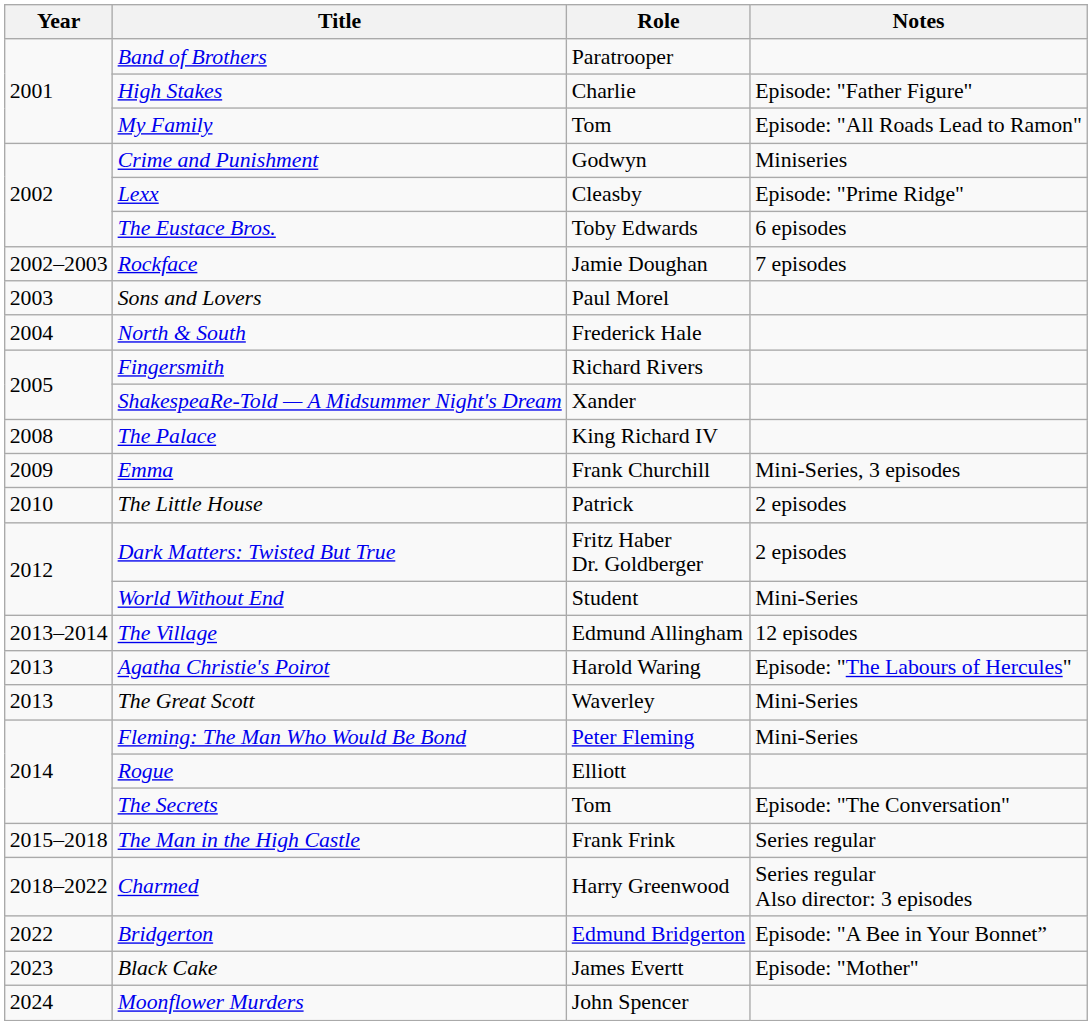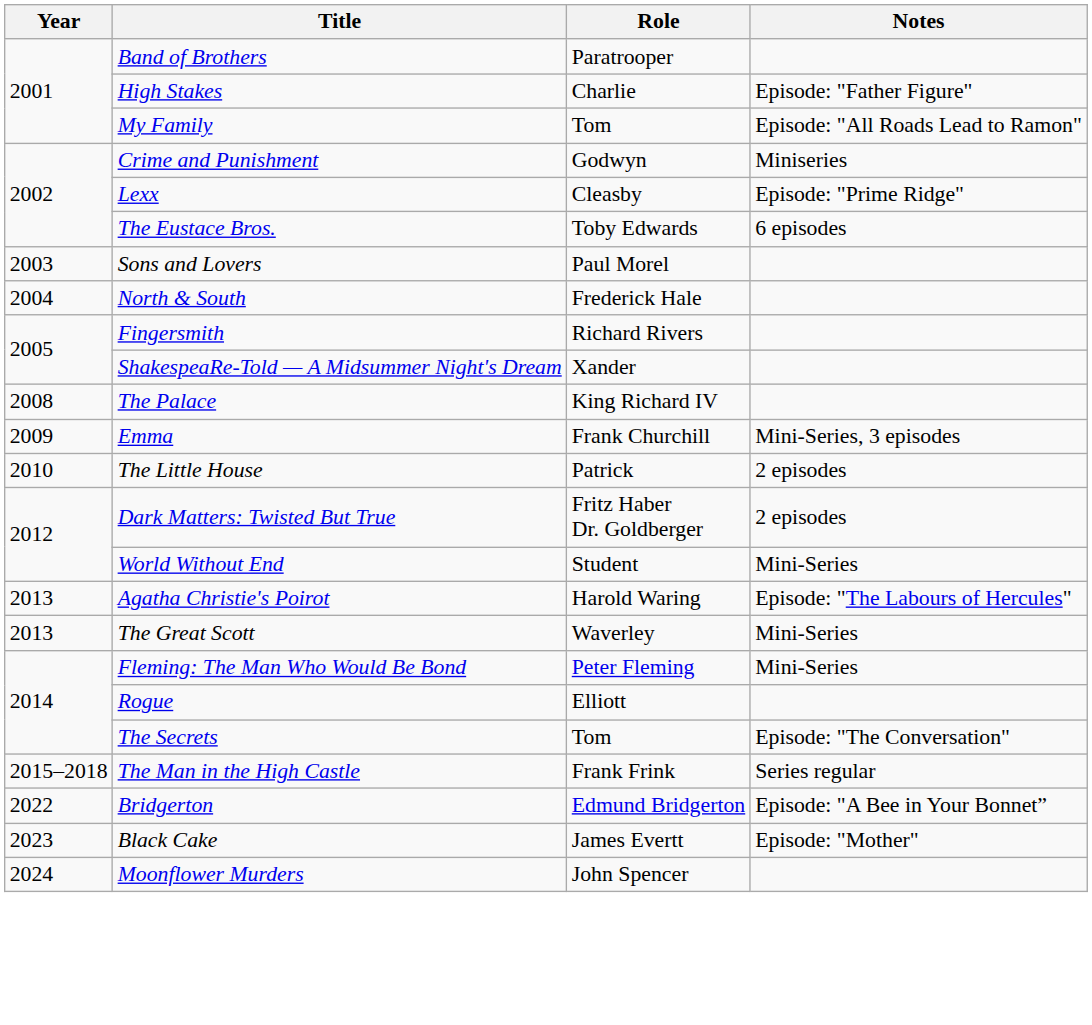 <table class="wikitable sortable">
 <tr>
 <th>Year</th>
 <th>Title</th>
 <th>Role</th>
 <th>Notes</th>
 </tr>
 <tr>
 <td rowspan="3">2001</td>
 <td><em><a href='#'>Band of Brothers</a></em></td>
 <td>Paratrooper</td>
 <td></td>
 </tr>
 <tr>
 <td><em><a href='#'>High Stakes</a></em></td>
 <td>Charlie</td>
 <td>Episode: "Father Figure"</td>
 </tr>
 <tr>
 <td><em><a href='#'>My Family</a></em></td>
 <td>Tom</td>
 <td>Episode: "All Roads Lead to Ramon"</td>
 </tr>
 <tr>
 <td rowspan="3">2002</td>
 <td><em><a href='#'>Crime and Punishment</a></em></td>
 <td>Godwyn</td>
 <td>Miniseries</td>
 </tr>
 <tr>
 <td><em><a href='#'>Lexx</a></em></td>
 <td>Cleasby</td>
 <td>Episode: "Prime Ridge"</td>
 </tr>
 <tr>
 <td><em><a href='#'>The Eustace Bros.</a></em></td>
 <td>Toby Edwards</td>
 <td>6 episodes</td>
-</tr>
-<tr>
-<td>2002–2003</td>
-<td><em><a href='#'>Rockface</a></em></td>
-<td>Jamie Doughan</td>
-<td>7 episodes</td>
 </tr>
 <tr>
 <td>2003</td>
 <td><em>Sons and Lovers</em></td>
 <td>Paul Morel</td>
 <td></td>
 </tr>
 <tr>
 <td>2004</td>
 <td><em><a href='#'>North & South</a></em></td>
 <td>Frederick Hale</td>
 <td></td>
 </tr>
 <tr>
 <td rowspan="2">2005</td>
 <td><em><a href='#'>Fingersmith</a></em></td>
 <td>Richard Rivers</td>
 <td></td>
 </tr>
 <tr>
 <td><em><a href='#'>ShakespeaRe-Told — A Midsummer Night's Dream</a></em></td>
 <td>Xander</td>
 <td></td>
 </tr>
 <tr>
 <td>2008</td>
 <td><em><a href='#'>The Palace</a></em></td>
 <td>King Richard IV</td>
 <td></td>
 </tr>
 <tr>
 <td>2009</td>
 <td><em><a href='#'>Emma</a></em></td>
 <td>Frank Churchill</td>
 <td>Mini-Series, 3 episodes</td>
 </tr>
 <tr>
 <td>2010</td>
 <td><em>The Little House</em></td>
 <td>Patrick</td>
 <td>2 episodes</td>
 </tr>
 <tr>
 <td rowspan="2">2012</td>
 <td><em><a href='#'>Dark Matters: Twisted But True</a></em></td>
 <td>Fritz Haber <br> Dr. Goldberger</td>
 <td>2 episodes</td>
 </tr>
 <tr>
 <td><em><a href='#'>World Without End</a></em></td>
 <td>Student</td>
 <td>Mini-Series</td>
 </tr>
 <tr>
-<td>2013–2014</td>
-<td><em><a href='#'>The Village</a></em></td>
-<td>Edmund Allingham</td>
-<td>12 episodes</td>
-</tr>
-<tr>
 <td rowspan=“2”>2013</td>
 <td><em><a href='#'>Agatha Christie's Poirot</a></em></td>
 <td>Harold Waring</td>
 <td>Episode: "<a href='#'>The Labours of Hercules</a>"</td>
 </tr>
 <tr>
 <td>2013</td>
 <td><em>The Great Scott</em></td>
 <td>Waverley</td>
 <td>Mini-Series</td>
 </tr>
 <tr>
 <td rowspan="3">2014</td>
 <td><em><a href='#'>Fleming: The Man Who Would Be Bond</a></em></td>
 <td><a href='#'>Peter Fleming</a></td>
 <td>Mini-Series</td>
 </tr>
 <tr>
 <td><em><a href='#'>Rogue</a></em></td>
 <td>Elliott</td>
 <td></td>
 </tr>
 <tr>
 <td><em><a href='#'>The Secrets</a></em></td>
 <td>Tom</td>
 <td>Episode: "The Conversation"</td>
 </tr>
 <tr>
 <td>2015–2018</td>
 <td><em><a href='#'>The Man in the High Castle</a></em></td>
 <td>Frank Frink</td>
 <td>Series regular</td>
 </tr>
 <tr>
-<td>2018–2022</td>
-<td><em><a href='#'>Charmed</a></em></td>
-<td>Harry Greenwood</td>
-<td>Series regular<br>Also director: 3 episodes</td>
-</tr>
-<tr>
 <td>2022</td>
 <td><em><a href='#'>Bridgerton</a></em></td>
 <td><a href='#'>Edmund Bridgerton</a></td>
 <td>Episode: "A Bee in Your Bonnet”</td>
 </tr>
 <tr>
 <td>2023</td>
 <td><em>Black Cake</em></td>
 <td>James Evertt</td>
 <td>Episode: "Mother"</td>
 </tr>
 <tr>
 <td>2024</td>
 <td><em><a href='#'>Moonflower Murders</a></em></td>
 <td>John Spencer</td>
 <td></td>
 </tr>
 </table>
